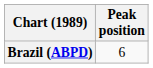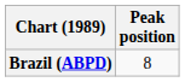 <table class="wikitable plainrowheaders" style="text-align:center">
 <tr>
 <th scope="col">Chart (1989)</th>
 <th scope="col">Peak<br>position</th>
 </tr>
 <tr>
 <th scope="row">Brazil (<a href='#'>ABPD</a>)</th>
-<td>6</td>
+<td>8</td>
 </tr>
 </table>
